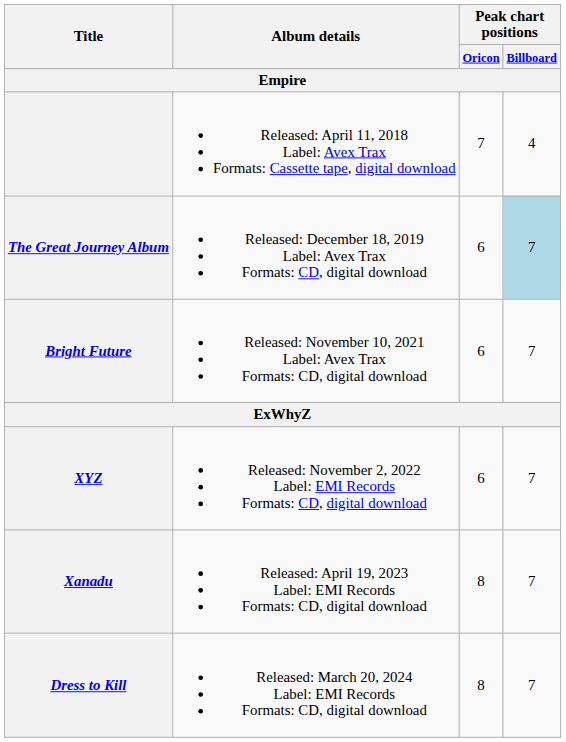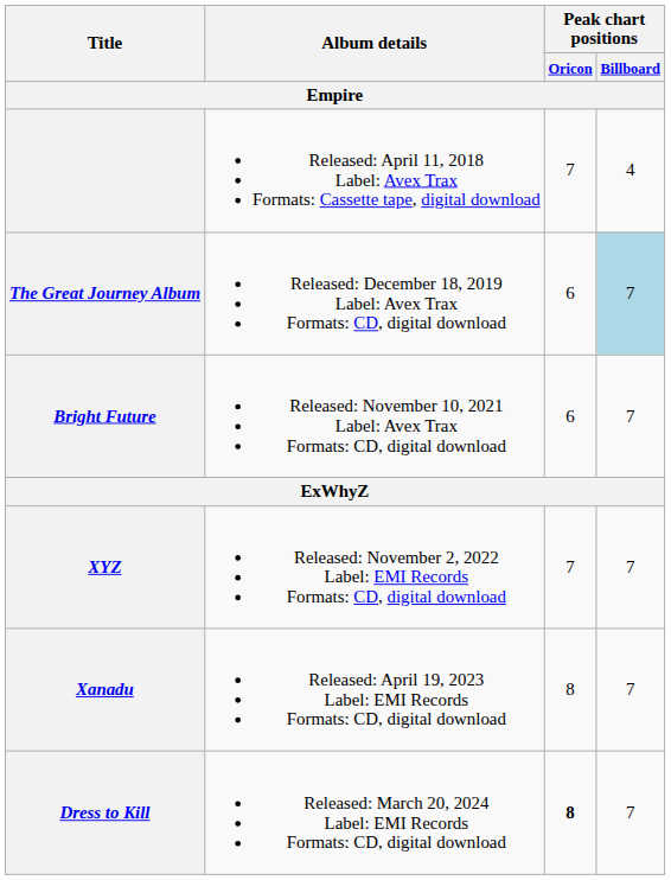 <table class="wikitable plainrowheaders" style="text-align:center;">
 <tr>
 <th scope="col" rowspan="2">Title</th>
 <th scope="col" rowspan="2">Album details</th>
 <th scope="col" colspan="2">Peak chart positions</th>
 </tr>
 <tr>
 <th scope="col" style="width:2.5em;"><small><a href='#'>Oricon</a></small></th>
 <th scope="col" style="width:2.5em;"><small><a href='#'>Billboard</a></small></th>
 </tr>
 <tr>
 <th scope="col" colspan="4">Empire</th>
 </tr>
 <tr>
 <th scope="row"><em><a href='#'></a></em></th>
 <td><br><ul><li>Released: April 11, 2018</li><li>Label: <a href='#'>Avex Trax</a></li><li>Formats: <a href='#'>Cassette tape</a>, <a href='#'>digital download</a></li></ul></td>
 <td>7</td>
 <td>4</td>
 </tr>
 <tr>
 <th scope="row"><em><a href='#'>The Great Journey Album</a></em></th>
 <td><br><ul><li>Released: December 18, 2019</li><li>Label: Avex Trax</li><li>Formats: <a href='#'>CD</a>, digital download</li></ul></td>
 <td>6</td>
 <td style="background: lightblue;">7</td>
 </tr>
 <tr>
 <th scope="row"><em><a href='#'>Bright Future</a></em></th>
 <td><br><ul><li>Released: November 10, 2021</li><li>Label: Avex Trax</li><li>Formats: CD, digital download</li></ul></td>
 <td>6</td>
 <td>7</td>
 </tr>
 <tr>
 <th scope="col" colspan="4">ExWhyZ</th>
 </tr>
 <tr>
 <th scope="row"><em><a href='#'>XYZ</a></em></th>
 <td><br><ul><li>Released: November 2, 2022</li><li>Label: <a href='#'>EMI Records</a></li><li>Formats: <a href='#'>CD</a>, <a href='#'>digital download</a></li></ul></td>
-<td>6</td>
+<td>7</td>
 <td>7</td>
 </tr>
 <tr>
 <th scope="row"><em><a href='#'>Xanadu</a></em></th>
 <td><br><ul><li>Released: April 19, 2023</li><li>Label: EMI Records</li><li>Formats: CD, digital download</li></ul></td>
 <td>8</td>
 <td>7</td>
 </tr>
 <tr>
 <th scope="row"><em><a href='#'>Dress to Kill</a></em></th>
 <td><br><ul><li>Released: March 20, 2024</li><li>Label: EMI Records</li><li>Formats: CD, digital download</li></ul></td>
-<td>8</td>
+<td><strong>8</strong></td>
 <td>7</td>
 </tr>
 </table>
